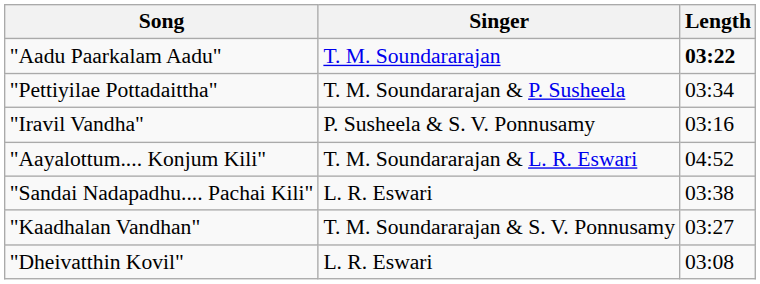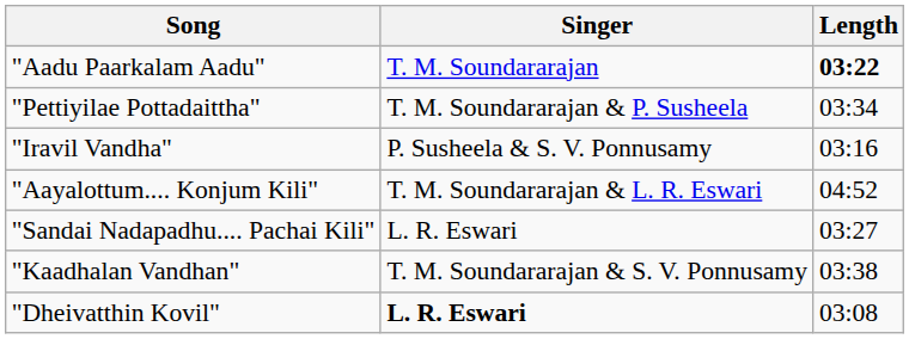 <table class="wikitable">
 <tr>
 <th>Song</th>
 <th>Singer</th>
 <th>Length</th>
 </tr>
 <tr>
 <td>"Aadu Paarkalam Aadu"</td>
 <td><a href='#'>T. M. Soundararajan</a></td>
 <td><strong>03:22</strong></td>
 </tr>
 <tr>
 <td>"Pettiyilae Pottadaittha"</td>
 <td>T. M. Soundararajan & <a href='#'>P. Susheela</a></td>
 <td>03:34</td>
 </tr>
 <tr>
 <td>"Iravil Vandha"</td>
 <td>P. Susheela & S. V. Ponnusamy</td>
 <td>03:16</td>
 </tr>
 <tr>
 <td>"Aayalottum.... Konjum Kili"</td>
 <td>T. M. Soundararajan & <a href='#'>L. R. Eswari</a></td>
 <td>04:52</td>
 </tr>
 <tr>
 <td>"Sandai Nadapadhu.... Pachai Kili"</td>
 <td>L. R. Eswari</td>
-<td>03:38</td>
+<td>03:27</td>
 </tr>
 <tr>
 <td>"Kaadhalan Vandhan"</td>
 <td>T. M. Soundararajan & S. V. Ponnusamy</td>
-<td>03:27</td>
+<td>03:38</td>
 </tr>
 <tr>
 <td>"Dheivatthin Kovil"</td>
-<td>L. R. Eswari</td>
+<td><strong>L. R. Eswari</strong></td>
 <td>03:08</td>
 </tr>
 </table>
